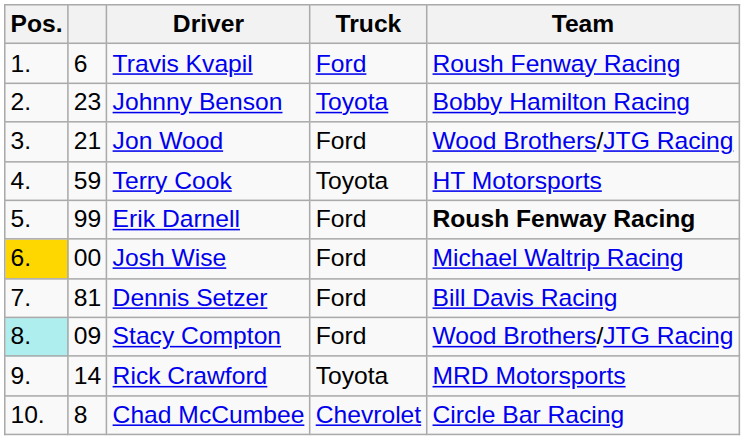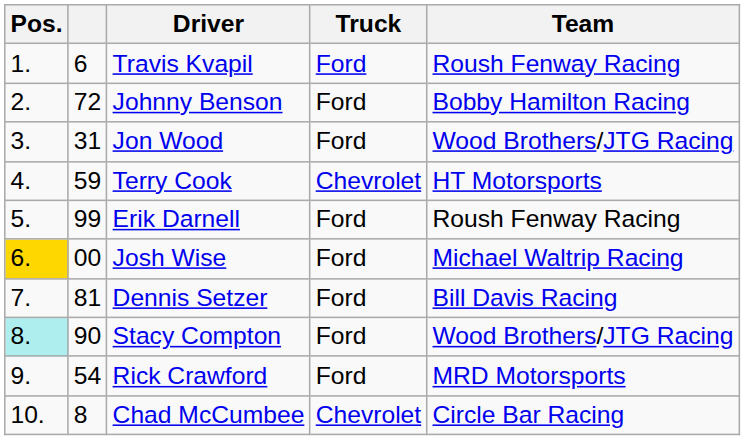 <table class="wikitable">
 <tr>
 <th>Pos.</th>
 <th></th>
 <th>Driver</th>
 <th>Truck</th>
 <th>Team</th>
 </tr>
 <tr>
 <td>1.</td>
 <td>6</td>
 <td><a href='#'>Travis Kvapil</a></td>
 <td><a href='#'>Ford</a></td>
 <td><a href='#'>Roush Fenway Racing</a></td>
 </tr>
 <tr>
 <td>2.</td>
-<td>23</td>
+<td>72</td>
 <td><a href='#'>Johnny Benson</a></td>
-<td><a href='#'>Toyota</a></td>
+<td>Ford</td>
 <td><a href='#'>Bobby Hamilton Racing</a></td>
 </tr>
 <tr>
 <td>3.</td>
-<td>21</td>
+<td>31</td>
 <td><a href='#'>Jon Wood</a></td>
 <td>Ford</td>
 <td><a href='#'>Wood Brothers</a>/<a href='#'>JTG Racing</a></td>
 </tr>
 <tr>
 <td>4.</td>
 <td>59</td>
 <td><a href='#'>Terry Cook</a></td>
-<td>Toyota</td>
+<td><a href='#'>Chevrolet</a></td>
 <td><a href='#'>HT Motorsports</a></td>
 </tr>
 <tr>
 <td>5.</td>
 <td>99</td>
 <td><a href='#'>Erik Darnell</a></td>
 <td>Ford</td>
-<td><strong>Roush Fenway Racing</strong></td>
+<td>Roush Fenway Racing</td>
 </tr>
 <tr>
 <td style="background: gold;">6.</td>
 <td>00</td>
 <td><a href='#'>Josh Wise</a></td>
 <td>Ford</td>
 <td><a href='#'>Michael Waltrip Racing</a></td>
 </tr>
 <tr>
 <td>7.</td>
 <td>81</td>
 <td><a href='#'>Dennis Setzer</a></td>
 <td>Ford</td>
 <td><a href='#'>Bill Davis Racing</a></td>
 </tr>
 <tr>
 <td style="background: paleturquoise;">8.</td>
-<td>09</td>
+<td>90</td>
 <td><a href='#'>Stacy Compton</a></td>
 <td>Ford</td>
 <td><a href='#'>Wood Brothers</a>/<a href='#'>JTG Racing</a></td>
 </tr>
 <tr>
 <td>9.</td>
-<td>14</td>
+<td>54</td>
 <td><a href='#'>Rick Crawford</a></td>
-<td>Toyota</td>
+<td>Ford</td>
 <td><a href='#'>MRD Motorsports</a></td>
 </tr>
 <tr>
 <td>10.</td>
 <td>8</td>
 <td><a href='#'>Chad McCumbee</a></td>
 <td><a href='#'>Chevrolet</a></td>
 <td><a href='#'>Circle Bar Racing</a></td>
 </tr>
 </table>
